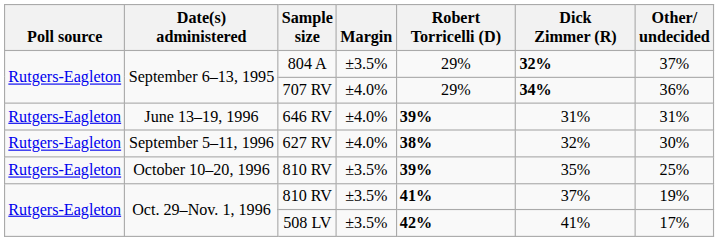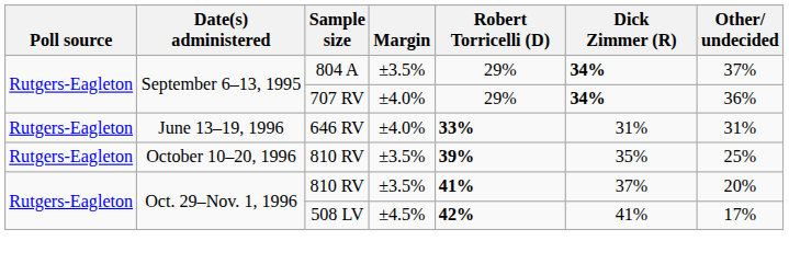 <table class="wikitable" style="font-size:90%">
 <tr valign=bottom>
 <th>Poll source</th>
 <th>Date(s)<br>administered</th>
 <th>Sample<br>size</th>
 <th>Margin<br></th>
 <th style="width:100px;">Robert<br>Torricelli (D)</th>
 <th style="width:100px;">Dick<br>Zimmer (R)</th>
 <th>Other/<br>undecided</th>
 </tr>
 <tr>
 <td rowspan="2"><a href='#'>Rutgers-Eagleton</a></td>
 <td rowspan="2" align=center>September 6–13, 1995</td>
 <td align=center>804 A</td>
 <td align=center>±3.5%</td>
 <td align=center>29%</td>
-<td><strong>32%</strong></td>
+<td><strong>34%</strong></td>
 <td align=center>37%</td>
 </tr>
 <tr>
 <td align=center>707 RV</td>
 <td align=center>±4.0%</td>
 <td align=center>29%</td>
 <td><strong>34%</strong></td>
 <td align=center>36%</td>
 </tr>
 <tr>
 <td><a href='#'>Rutgers-Eagleton</a></td>
 <td align=center>June 13–19, 1996</td>
 <td align=center>646 RV</td>
 <td align=center>±4.0%</td>
-<td><strong>39%</strong></td>
+<td><strong>33%</strong></td>
 <td align=center>31%</td>
 <td align=center>31%</td>
-</tr>
-<tr>
-<td><a href='#'>Rutgers-Eagleton</a></td>
-<td align=center>September 5–11, 1996</td>
-<td align=center>627 RV</td>
-<td align=center>±4.0%</td>
-<td><strong>38%</strong></td>
-<td align=center>32%</td>
-<td align=center>30%</td>
 </tr>
 <tr>
 <td><a href='#'>Rutgers-Eagleton</a></td>
 <td align=center>October 10–20, 1996</td>
 <td align=center>810 RV</td>
 <td align=center>±3.5%</td>
 <td><strong>39%</strong></td>
 <td align=center>35%</td>
 <td align=center>25%</td>
 </tr>
 <tr>
 <td rowspan="2"><a href='#'>Rutgers-Eagleton</a></td>
 <td rowspan="2" align=center>Oct. 29–Nov. 1, 1996</td>
 <td align=center>810 RV</td>
 <td align=center>±3.5%</td>
 <td><strong>41%</strong></td>
 <td align=center>37%</td>
-<td align=center>19%</td>
+<td align=center>20%</td>
 </tr>
 <tr>
 <td align=center>508 LV</td>
-<td align=center>±3.5%</td>
+<td align=center>±4.5%</td>
 <td><strong>42%</strong></td>
 <td align=center>41%</td>
 <td align=center>17%</td>
 </tr>
 </table>
